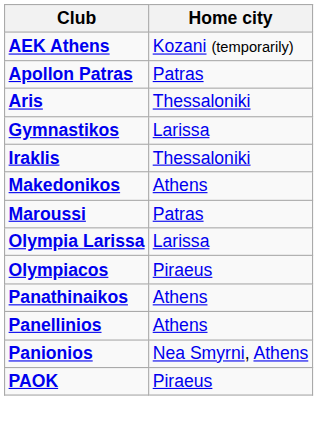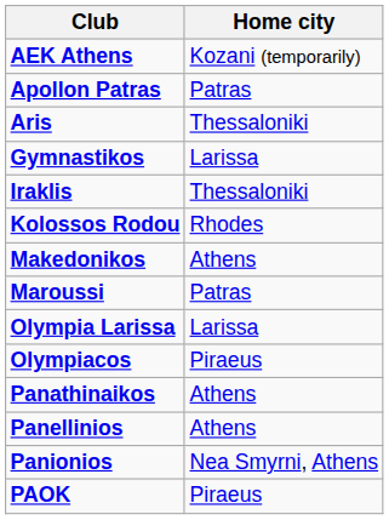 <table class="wikitable">
 <tr>
 <th>Club</th>
 <th>Home city</th>
 </tr>
 <tr>
 <td align="left"><strong><a href='#'>AEK Athens</a></strong></td>
 <td><a href='#'>Kozani</a> <small>(temporarily)</small></td>
 </tr>
 <tr>
 <td align="left"><strong><a href='#'>Apollon Patras</a></strong></td>
 <td><a href='#'>Patras</a></td>
 </tr>
 <tr>
 <td align="left"><strong><a href='#'>Aris</a></strong></td>
 <td><a href='#'>Thessaloniki</a></td>
 </tr>
 <tr>
 <td align="left"><strong><a href='#'>Gymnastikos</a></strong></td>
 <td><a href='#'>Larissa</a></td>
 </tr>
 <tr>
 <td align="left"><strong><a href='#'>Iraklis</a></strong></td>
 <td><a href='#'>Thessaloniki</a></td>
+</tr>
+<tr>
+<td align="left"><strong><a href='#'>Kolossos Rodou</a></strong></td>
+<td><a href='#'>Rhodes</a></td>
 </tr>
 <tr>
 <td align="left"><strong><a href='#'>Makedonikos</a></strong></td>
 <td><a href='#'>Athens</a></td>
 </tr>
 <tr>
 <td align="left"><strong><a href='#'>Maroussi</a></strong></td>
 <td><a href='#'>Patras</a></td>
 </tr>
 <tr>
 <td align="left"><strong><a href='#'>Olympia Larissa</a></strong></td>
 <td><a href='#'>Larissa</a></td>
 </tr>
 <tr>
 <td align="left"><strong><a href='#'>Olympiacos</a></strong></td>
 <td><a href='#'>Piraeus</a></td>
 </tr>
 <tr>
 <td align="left"><strong><a href='#'>Panathinaikos</a></strong></td>
 <td><a href='#'>Athens</a></td>
 </tr>
 <tr>
 <td align="left"><strong><a href='#'>Panellinios</a></strong></td>
 <td><a href='#'>Athens</a></td>
 </tr>
 <tr>
 <td align="left"><strong><a href='#'>Panionios</a></strong></td>
 <td><a href='#'>Nea Smyrni</a>, <a href='#'>Athens</a></td>
 </tr>
 <tr>
 <td align="left"><strong><a href='#'>PAOK</a></strong></td>
 <td><a href='#'>Piraeus</a></td>
 </tr>
 </table>
